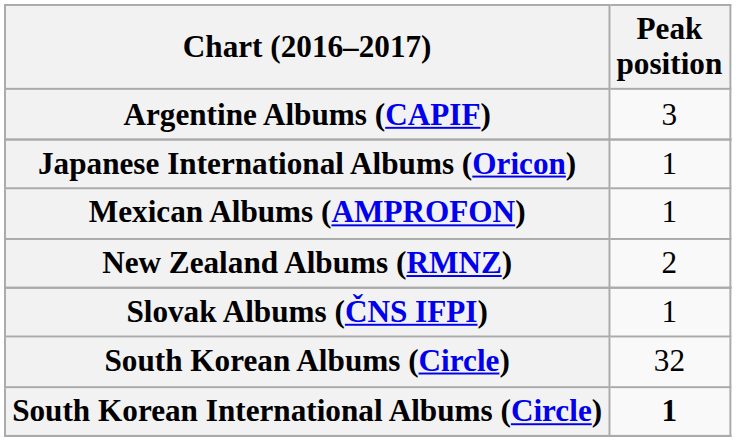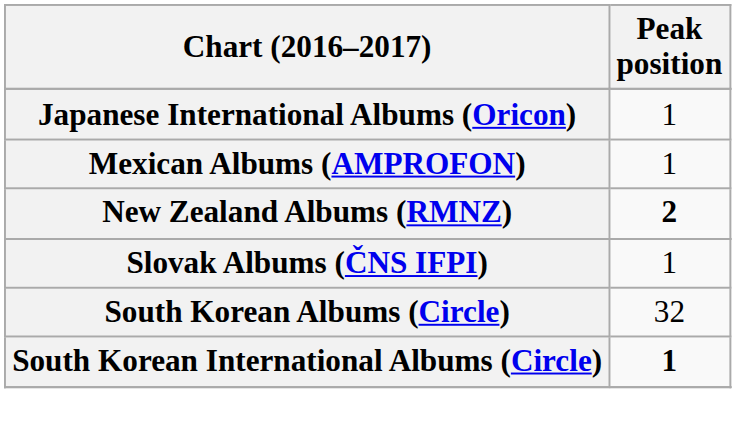 <table class="wikitable sortable plainrowheaders" style="text-align:center">
 <tr>
 <th scope="col">Chart (2016–2017)</th>
 <th scope="col">Peak<br>position</th>
-</tr>
-<tr>
-<th scope="row">Argentine Albums (<a href='#'>CAPIF</a>)</th>
-<td>3</td>
 </tr>
 <tr>
 </tr>
 <tr>
 </tr>
 <tr>
 </tr>
 <tr>
 </tr>
 <tr>
 </tr>
 <tr>
 </tr>
 <tr>
 </tr>
 <tr>
 </tr>
 <tr>
 </tr>
 <tr>
 </tr>
 <tr>
 </tr>
 <tr>
 </tr>
 <tr>
 </tr>
 <tr>
 </tr>
 <tr>
 </tr>
 <tr>
 </tr>
 <tr>
 </tr>
 <tr>
 </tr>
 <tr>
 <th scope="row">Japanese International Albums (<a href='#'>Oricon</a>)</th>
 <td>1</td>
 </tr>
 <tr>
 <th scope="row">Mexican Albums (<a href='#'>AMPROFON</a>)</th>
 <td>1</td>
 </tr>
 <tr>
 <th scope="row">New Zealand Albums (<a href='#'>RMNZ</a>)</th>
-<td>2</td>
+<td><strong>2</strong></td>
 </tr>
 <tr>
 </tr>
 <tr>
 </tr>
 <tr>
 </tr>
 <tr>
 </tr>
 <tr>
 <th scope="row">Slovak Albums (<a href='#'>ČNS IFPI</a>)</th>
 <td>1</td>
 </tr>
 <tr>
 <th scope="row">South Korean Albums (<a href='#'>Circle</a>)</th>
 <td>32</td>
 </tr>
 <tr>
 <th scope="row">South Korean International Albums (<a href='#'>Circle</a>)</th>
 <td><strong>1</strong></td>
 </tr>
 <tr>
 </tr>
 <tr>
 </tr>
 <tr>
 </tr>
 <tr>
 </tr>
 <tr>
 </tr>
 <tr>
 </tr>
 <tr>
 </tr>
 </table>
